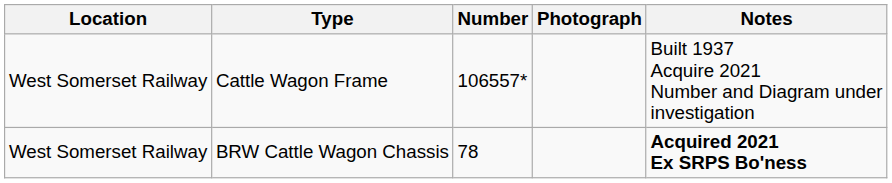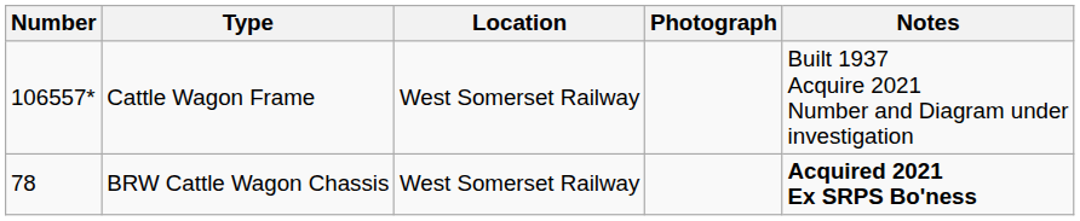 <table class="wikitable">
 <tr>
+<th>Number</th>
+<th>Type</th>
 <th>Location</th>
-<th>Type</th>
-<th>Number</th>
 <th>Photograph</th>
 <th>Notes</th>
 </tr>
 <tr>
+<td>106557*</td>
+<td>Cattle Wagon Frame</td>
 <td>West Somerset Railway</td>
-<td>Cattle Wagon Frame</td>
-<td>106557*</td>
 <td></td>
 <td>Built 1937<br>Acquire 2021<br>Number and Diagram under<br>investigation</td>
 </tr>
 <tr>
+<td>78</td>
+<td>BRW Cattle Wagon Chassis</td>
 <td>West Somerset Railway</td>
-<td>BRW Cattle Wagon Chassis</td>
-<td>78</td>
 <td></td>
 <td><strong>Acquired 2021<br>Ex SRPS Bo'ness</strong></td>
 </tr>
 </table>
